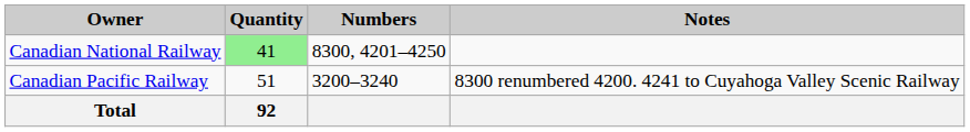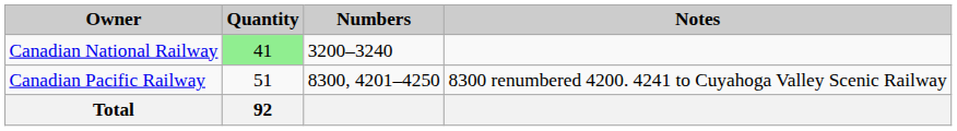 <table class="wikitable">
 <tr>
 <th style="background:#ccc;">Owner</th>
 <th style="background:#ccc;">Quantity</th>
 <th style="background:#ccc;">Numbers</th>
 <th style="background:#ccc;">Notes</th>
 </tr>
 <tr>
 <td><a href='#'>Canadian National Railway</a></td>
 <td style="background: lightgreen; text-align:center;">41</td>
-<td>8300, 4201–4250</td>
+<td>3200–3240</td>
 <td></td>
 </tr>
 <tr>
 <td><a href='#'>Canadian Pacific Railway</a></td>
 <td style="text-align:center;">51</td>
-<td>3200–3240</td>
+<td>8300, 4201–4250</td>
 <td>8300 renumbered 4200. 4241 to Cuyahoga Valley Scenic Railway</td>
 </tr>
 <tr>
 <th>Total</th>
 <th>92</th>
 <th></th>
 <th></th>
 </tr>
 </table>
